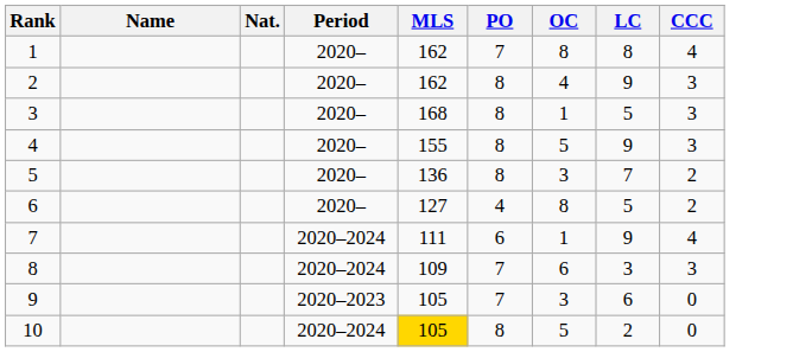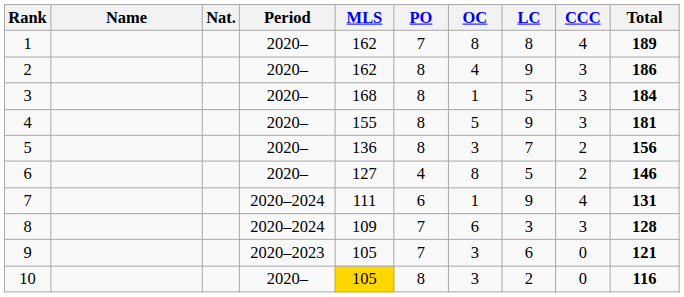 <table class="wikitable sortable nowrap" style="text-align: center;">
 <tr>
 <th>Rank</th>
 <th width=140>Name</th>
 <th>Nat.</th>
 <th width=85>Period</th>
 <th width=50><a href='#'>MLS</a></th>
 <th width=45><a href='#'>PO</a></th>
 <th width=45><a href='#'>OC</a></th>
 <th width=45><a href='#'>LC</a></th>
 <th width=45><a href='#'>CCC</a></th>
+<th width=60>Total</th>
 </tr>
 <tr>
 <td>1</td>
 <td align="left"><strong></strong></td>
 <td></td>
 <td>2020–</td>
 <td>162</td>
 <td>7</td>
 <td>8</td>
 <td>8</td>
 <td>4</td>
+<td><strong>189</strong></td>
 </tr>
 <tr>
 <td>2</td>
 <td align="left"><strong></strong></td>
 <td></td>
 <td>2020–</td>
 <td>162</td>
 <td>8</td>
 <td>4</td>
 <td>9</td>
 <td>3</td>
+<td><strong>186</strong></td>
 </tr>
 <tr>
 <td>3</td>
 <td align="left"><strong></strong></td>
 <td></td>
 <td>2020–</td>
 <td>168</td>
 <td>8</td>
 <td>1</td>
 <td>5</td>
 <td>3</td>
+<td><strong>184</strong></td>
 </tr>
 <tr>
 <td>4</td>
 <td align="left"><strong></strong></td>
 <td></td>
 <td>2020–</td>
 <td>155</td>
 <td>8</td>
 <td>5</td>
 <td>9</td>
 <td>3</td>
+<td><strong>181</strong></td>
 </tr>
 <tr>
 <td>5</td>
 <td align="left"><strong></strong></td>
 <td></td>
 <td>2020–</td>
 <td>136</td>
 <td>8</td>
 <td>3</td>
 <td>7</td>
 <td>2</td>
+<td><strong>156</strong></td>
 </tr>
 <tr>
 <td>6</td>
 <td align="left"><strong></strong></td>
 <td></td>
 <td>2020–</td>
 <td>127</td>
 <td>4</td>
 <td>8</td>
 <td>5</td>
 <td>2</td>
+<td><strong>146</strong></td>
 </tr>
 <tr>
 <td>7</td>
 <td align="left"></td>
 <td></td>
 <td>2020–2024</td>
 <td>111</td>
 <td>6</td>
 <td>1</td>
 <td>9</td>
 <td>4</td>
+<td><strong>131</strong></td>
 </tr>
 <tr>
 <td>8</td>
 <td align="left"></td>
 <td></td>
 <td>2020–2024</td>
 <td>109</td>
 <td>7</td>
 <td>6</td>
 <td>3</td>
 <td>3</td>
+<td><strong>128</strong></td>
 </tr>
 <tr>
 <td>9</td>
 <td align="left"></td>
 <td></td>
 <td>2020–2023</td>
 <td>105</td>
 <td>7</td>
 <td>3</td>
 <td>6</td>
 <td>0</td>
+<td><strong>121</strong></td>
 </tr>
 <tr>
 <td>10</td>
 <td align="left"></td>
 <td></td>
-<td>2020–2024</td>
+<td>2020–</td>
 <td style="background: gold;">105</td>
 <td>8</td>
-<td>5</td>
+<td>3</td>
 <td>2</td>
 <td>0</td>
+<td><strong>116</strong></td>
 </tr>
 </table>
